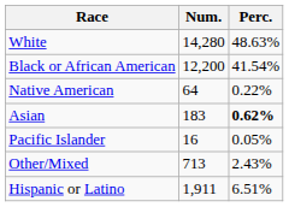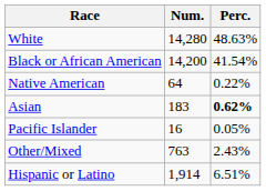 <table class="wikitable">
 <tr>
 <th>Race</th>
 <th>Num.</th>
 <th>Perc.</th>
 </tr>
 <tr>
 <td><a href='#'>White</a></td>
 <td>14,280</td>
 <td>48.63%</td>
 </tr>
 <tr>
 <td><a href='#'>Black or African American</a></td>
-<td>12,200</td>
+<td>14,200</td>
 <td>41.54%</td>
 </tr>
 <tr>
 <td><a href='#'>Native American</a></td>
 <td>64</td>
 <td>0.22%</td>
 </tr>
 <tr>
 <td><a href='#'>Asian</a></td>
 <td>183</td>
 <td><strong>0.62%</strong></td>
 </tr>
 <tr>
 <td><a href='#'>Pacific Islander</a></td>
 <td>16</td>
 <td>0.05%</td>
 </tr>
 <tr>
 <td><a href='#'>Other/Mixed</a></td>
-<td>713</td>
+<td>763</td>
 <td>2.43%</td>
 </tr>
 <tr>
 <td><a href='#'>Hispanic</a> or <a href='#'>Latino</a></td>
-<td>1,911</td>
+<td>1,914</td>
 <td>6.51%</td>
 </tr>
 </table>
